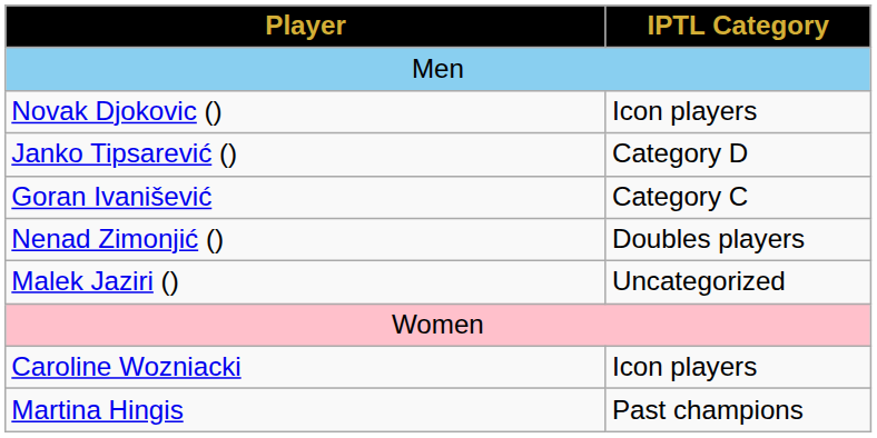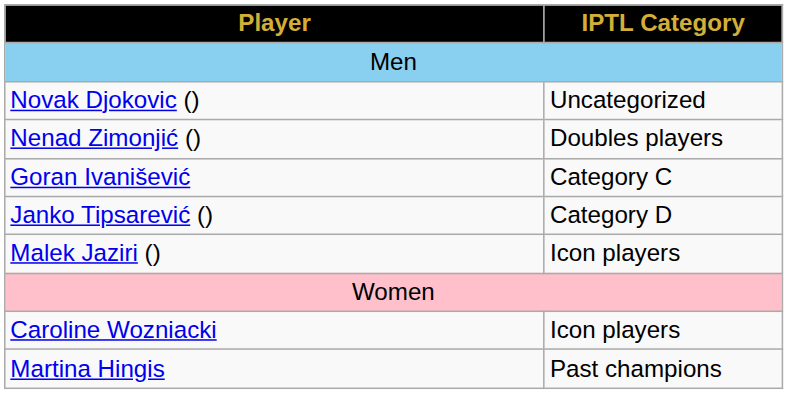 <table class="wikitable" style="text-align:left">
 <tr>
 <th style="background:black; color:#D4AF37" width="350px">Player</th>
 <th style="background:black; color:#D4AF37" width="150px">IPTL Category</th>
 </tr>
 <tr>
 <td colspan=2; style="text-align:center; background:#89CFF0">Men</td>
 </tr>
 <tr>
 <td> <a href='#'>Novak Djokovic</a> ()</td>
-<td>Icon players</td>
+<td>Uncategorized</td>
+</tr>
+<tr>
+<td> <a href='#'>Nenad Zimonjić</a> ()</td>
+<td>Doubles players</td>
+</tr>
+<tr>
+<td> <a href='#'>Goran Ivanišević</a></td>
+<td>Category C</td>
 </tr>
 <tr>
 <td> <a href='#'>Janko Tipsarević</a> ()</td>
 <td>Category D</td>
 </tr>
 <tr>
-<td> <a href='#'>Goran Ivanišević</a></td>
-<td>Category C</td>
-</tr>
-<tr>
-<td> <a href='#'>Nenad Zimonjić</a> ()</td>
-<td>Doubles players</td>
-</tr>
-<tr>
 <td> <a href='#'>Malek Jaziri</a> ()</td>
-<td>Uncategorized</td>
+<td>Icon players</td>
 </tr>
 <tr>
 <td colspan=2; style="text-align:center; background:pink">Women</td>
 </tr>
 <tr>
 <td> <a href='#'>Caroline Wozniacki</a></td>
 <td>Icon players</td>
 </tr>
 <tr>
 <td> <a href='#'>Martina Hingis</a></td>
 <td>Past champions</td>
 </tr>
 </table>
